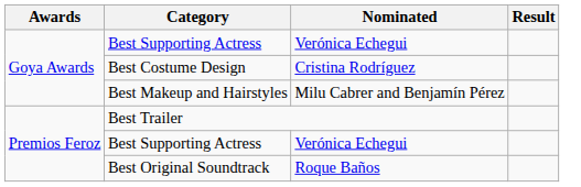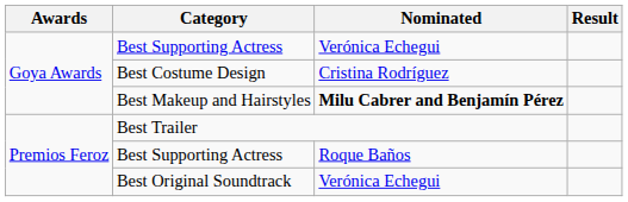 <table class="wikitable">
 <tr>
 <th>Awards</th>
 <th>Category</th>
 <th>Nominated</th>
 <th>Result</th>
 </tr>
 <tr>
 <td rowspan=3><a href='#'>Goya Awards</a></td>
 <td><a href='#'>Best Supporting Actress</a></td>
 <td><a href='#'>Verónica Echegui</a></td>
 <td></td>
 </tr>
 <tr>
 <td>Best Costume Design</td>
 <td><a href='#'>Cristina Rodríguez</a></td>
 <td></td>
 </tr>
 <tr>
 <td>Best Makeup and Hairstyles</td>
-<td>Milu Cabrer and Benjamín Pérez</td>
+<td><strong>Milu Cabrer and Benjamín Pérez</strong></td>
 <td></td>
 </tr>
 <tr>
 <td rowspan=3><a href='#'>Premios Feroz</a></td>
 <td colspan=2>Best Trailer</td>
 <td></td>
 </tr>
 <tr>
 <td>Best Supporting Actress</td>
-<td><a href='#'>Verónica Echegui</a></td>
+<td><a href='#'>Roque Baños</a></td>
 <td></td>
 </tr>
 <tr>
 <td>Best Original Soundtrack</td>
-<td><a href='#'>Roque Baños</a></td>
+<td><a href='#'>Verónica Echegui</a></td>
 <td></td>
 </tr>
 </table>
